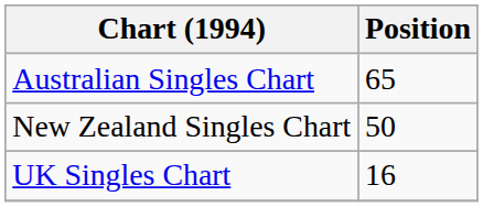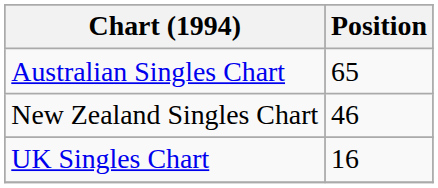 <table class="wikitable">
 <tr>
 <th align="left">Chart (1994)</th>
 <th align="left">Position</th>
 </tr>
 <tr>
 <td align="left"><a href='#'>Australian Singles Chart</a></td>
 <td align="left">65</td>
 </tr>
 <tr>
 <td align="left">New Zealand Singles Chart</td>
-<td align="left">50</td>
+<td align="left">46</td>
 </tr>
 <tr>
 <td align="left"><a href='#'>UK Singles Chart</a></td>
 <td align="left">16</td>
 </tr>
 <tr>
 </tr>
 </table>
